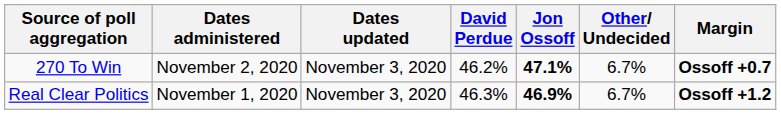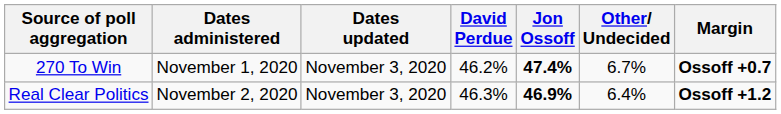 <table class="wikitable sortable" style="text-align:center;font-size:90%;line-height:17px">
 <tr>
 <th>Source of poll<br>aggregation</th>
 <th>Dates<br> administered</th>
 <th>Dates<br> updated</th>
 <th class="unsortable"><a href='#'>David<br>Perdue</a><br><small></small></th>
 <th class="unsortable"><a href='#'>Jon<br>Ossoff</a><br><small></small></th>
 <th class="unsortable"><a href='#'>Other</a>/<br>Undecided<br></th>
 <th>Margin</th>
 </tr>
 <tr>
 <td><a href='#'>270 To Win</a></td>
-<td>November 2, 2020</td>
+<td>November 1, 2020</td>
 <td>November 3, 2020</td>
 <td>46.2%</td>
-<td><strong>47.1%</strong></td>
+<td><strong>47.4%</strong></td>
 <td>6.7%</td>
 <td><strong>Ossoff +0.7</strong></td>
 </tr>
 <tr>
 <td><a href='#'>Real Clear Politics</a></td>
-<td>November 1, 2020</td>
+<td>November 2, 2020</td>
 <td>November 3, 2020</td>
 <td>46.3%</td>
 <td><strong>46.9%</strong></td>
-<td>6.7%</td>
+<td>6.4%</td>
 <td><strong>Ossoff +1.2</strong></td>
 </tr>
 </table>
